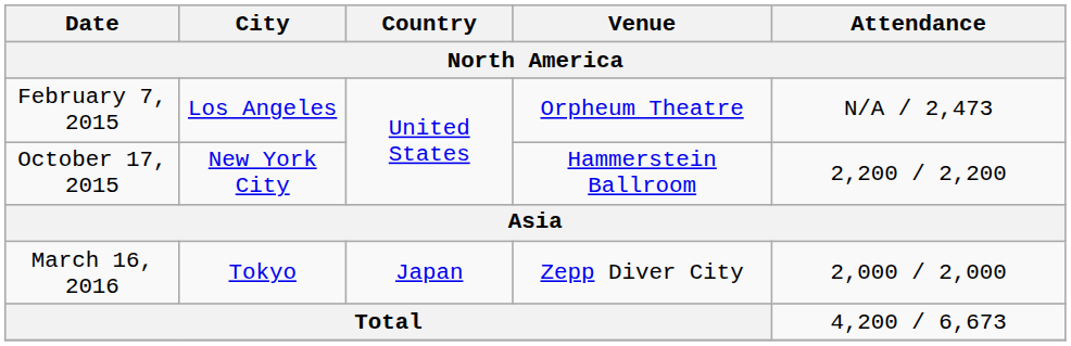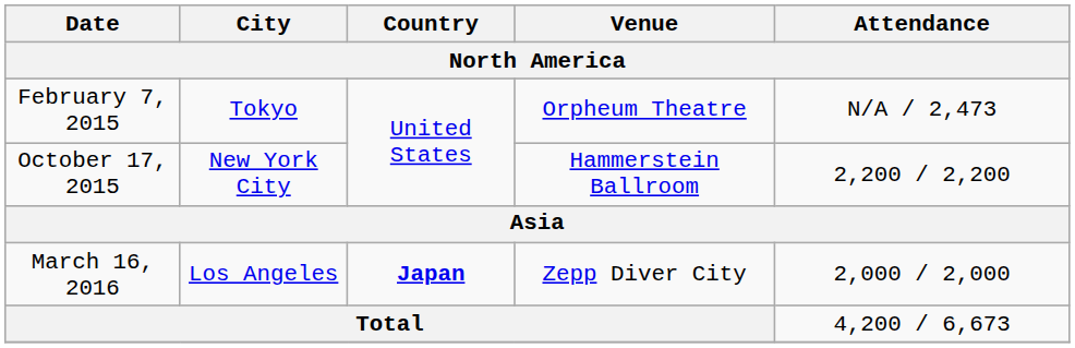 <table class="wikitable" style="text-align:center;">
 <tr>
 <th scope="col" style="width:10em;">Date</th>
 <th scope="col" style="width:10em;">City</th>
 <th scope="col" style="width:10em;">Country</th>
 <th scope="col" style="width:16em;">Venue</th>
 <th scope="col" style="width:20em;">Attendance</th>
 </tr>
 <tr>
 <th colspan="5">North America</th>
 </tr>
 <tr>
 <td>February 7, 2015</td>
-<td><a href='#'>Los Angeles</a></td>
+<td><a href='#'>Tokyo</a></td>
 <td rowspan="2"><a href='#'>United States</a></td>
 <td><a href='#'>Orpheum Theatre</a></td>
 <td>N/A / 2,473</td>
 </tr>
 <tr>
 <td>October 17, 2015</td>
 <td><a href='#'>New York City</a></td>
 <td><a href='#'>Hammerstein Ballroom</a></td>
 <td>2,200 / 2,200</td>
 </tr>
 <tr>
 <th colspan="5">Asia</th>
 </tr>
 <tr>
 <td>March 16, 2016</td>
-<td><a href='#'>Tokyo</a></td>
-<td><a href='#'>Japan</a></td>
+<td><a href='#'>Los Angeles</a></td>
+<td><strong><a href='#'>Japan</a></strong></td>
 <td><a href='#'>Zepp</a> Diver City</td>
 <td>2,000 / 2,000</td>
 </tr>
 <tr>
 <th colspan="4">Total</th>
 <td>4,200 / 6,673</td>
 </tr>
 <tr>
 </tr>
 </table>
